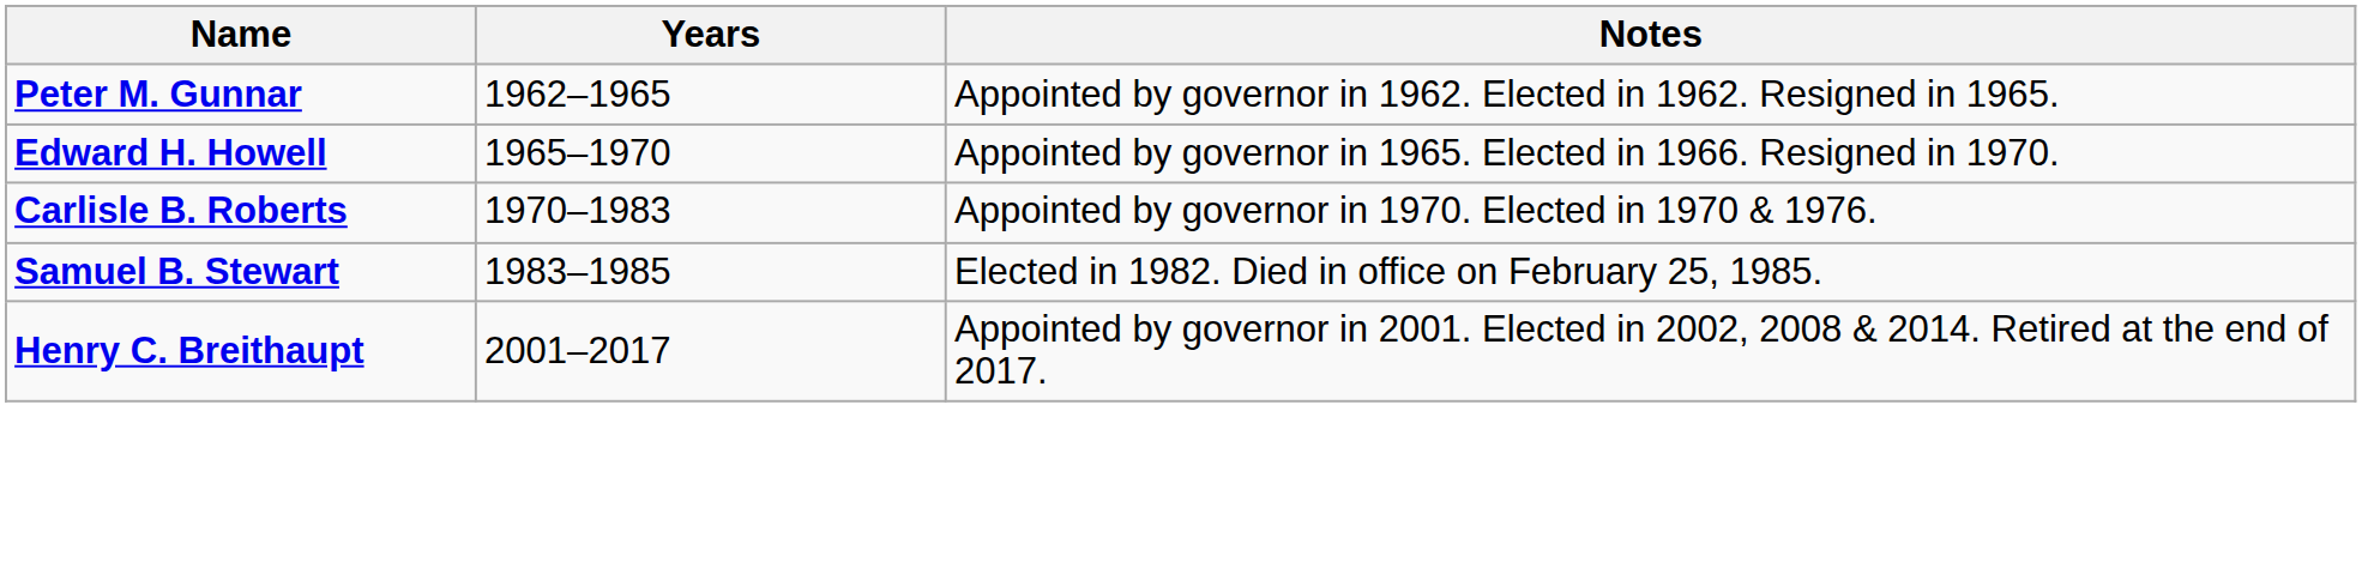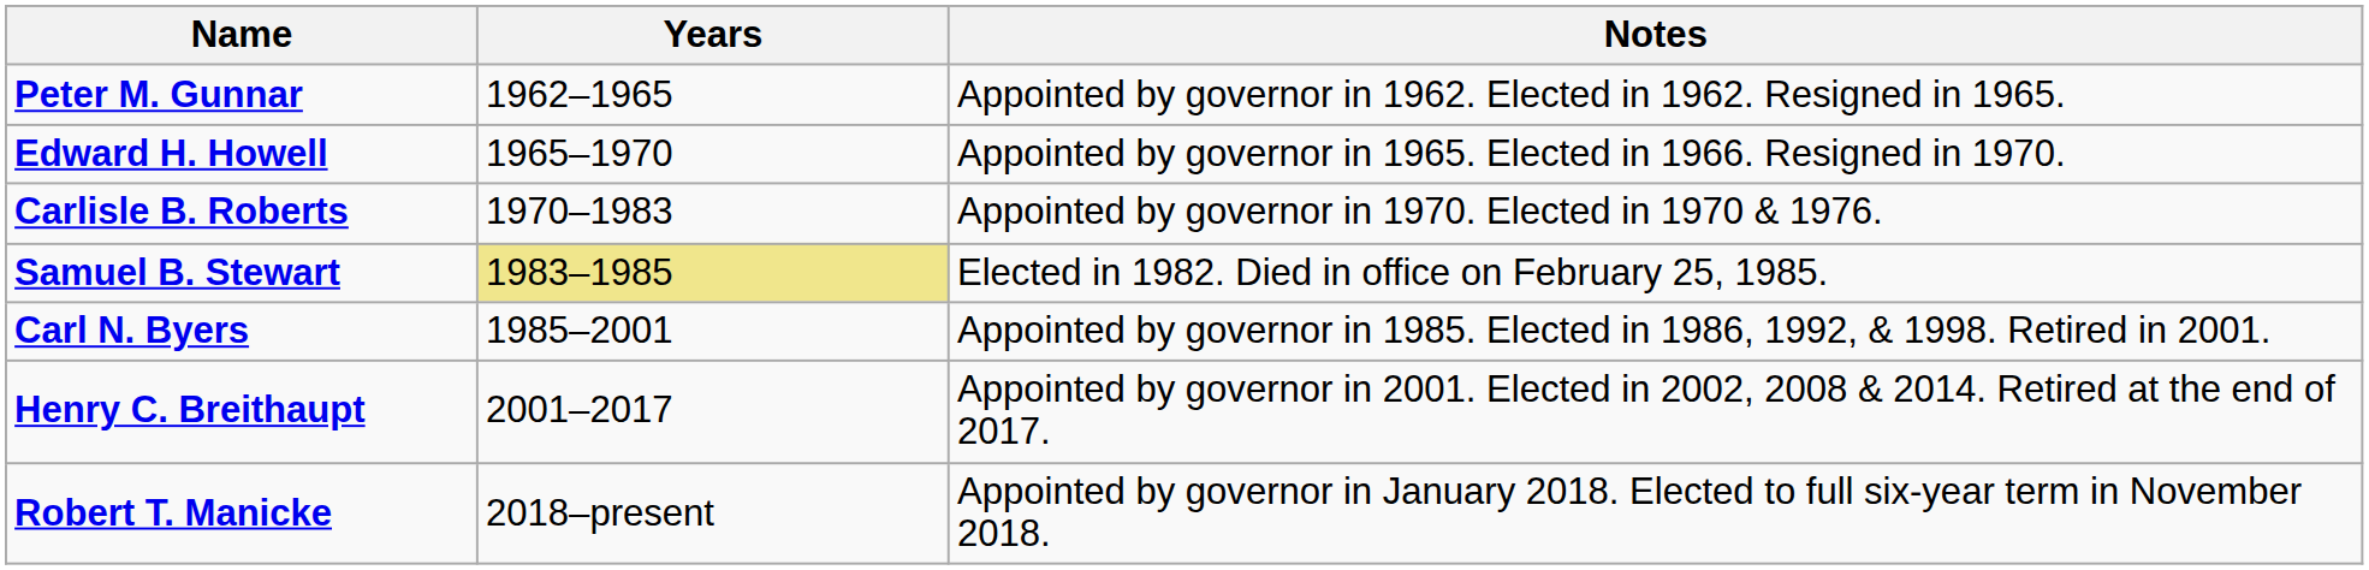 <table class="wikitable sortable" style="width:80%">
 <tr>
 <th width="20%">Name</th>
 <th width="20%">Years</th>
 <th width="*%">Notes</th>
 </tr>
 <tr>
 <td><strong><a href='#'>Peter M. Gunnar</a></strong></td>
 <td>1962–1965</td>
 <td>Appointed by governor in 1962. Elected in 1962. Resigned in 1965.</td>
 </tr>
 <tr>
 <td><strong><a href='#'>Edward H. Howell</a></strong></td>
 <td>1965–1970</td>
 <td>Appointed by governor in 1965. Elected in 1966. Resigned in 1970.</td>
 </tr>
 <tr>
 <td><strong><a href='#'>Carlisle B. Roberts</a></strong></td>
 <td>1970–1983</td>
 <td>Appointed by governor in 1970. Elected in 1970 & 1976.</td>
 </tr>
 <tr>
 <td><strong><a href='#'>Samuel B. Stewart</a></strong></td>
-<td>1983–1985</td>
+<td style="background: khaki;">1983–1985</td>
 <td>Elected in 1982. Died in office on February 25, 1985.</td>
+</tr>
+<tr>
+<td><strong><a href='#'>Carl N. Byers</a></strong></td>
+<td>1985–2001</td>
+<td>Appointed by governor in 1985. Elected in 1986, 1992, & 1998. Retired in 2001.</td>
 </tr>
 <tr>
 <td><strong><a href='#'>Henry C. Breithaupt</a></strong></td>
 <td>2001–2017</td>
 <td>Appointed by governor in 2001. Elected in 2002, 2008 & 2014. Retired at the end of 2017.</td>
 </tr>
+<tr>
+<td><strong><a href='#'>Robert T. Manicke</a></strong></td>
+<td>2018–present</td>
+<td>Appointed by governor in January 2018. Elected to full six-year term in November 2018.</td>
+</tr>
 </table>
